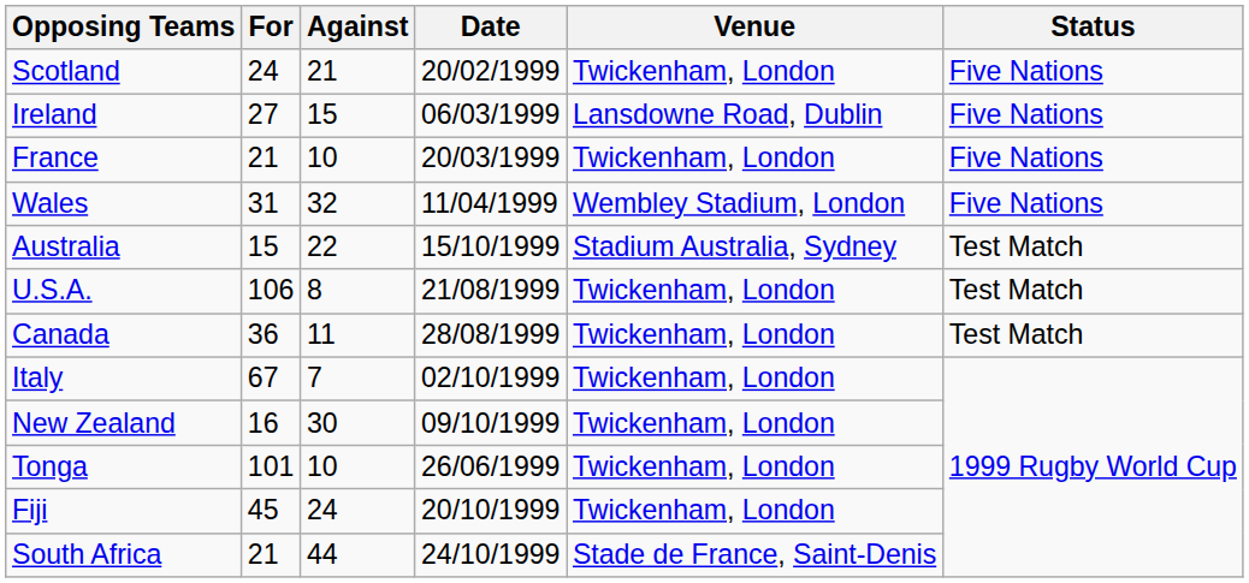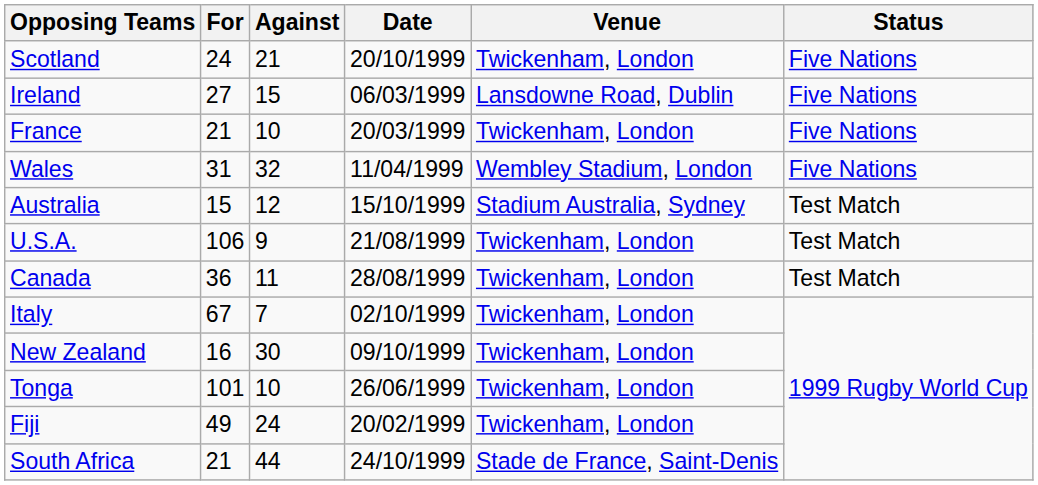 <table class="wikitable">
 <tr>
 <th>Opposing Teams</th>
 <th>For</th>
 <th>Against</th>
 <th>Date</th>
 <th>Venue</th>
 <th>Status</th>
 </tr>
 <tr>
 <td><a href='#'>Scotland</a></td>
 <td>24</td>
 <td>21</td>
-<td>20/02/1999</td>
+<td>20/10/1999</td>
 <td><a href='#'>Twickenham</a>, <a href='#'>London</a></td>
 <td><a href='#'>Five Nations</a></td>
 </tr>
 <tr>
 <td><a href='#'>Ireland</a></td>
 <td>27</td>
 <td>15</td>
 <td>06/03/1999</td>
 <td><a href='#'>Lansdowne Road</a>, <a href='#'>Dublin</a></td>
 <td><a href='#'>Five Nations</a></td>
 </tr>
 <tr>
 <td><a href='#'>France</a></td>
 <td>21</td>
 <td>10</td>
 <td>20/03/1999</td>
 <td><a href='#'>Twickenham</a>, <a href='#'>London</a></td>
 <td><a href='#'>Five Nations</a></td>
 </tr>
 <tr>
 <td><a href='#'>Wales</a></td>
 <td>31</td>
 <td>32</td>
 <td>11/04/1999</td>
 <td><a href='#'>Wembley Stadium</a>, <a href='#'>London</a></td>
 <td><a href='#'>Five Nations</a></td>
 </tr>
 <tr>
 <td><a href='#'>Australia</a></td>
 <td>15</td>
-<td>22</td>
+<td>12</td>
 <td>15/10/1999</td>
 <td><a href='#'>Stadium Australia</a>, <a href='#'>Sydney</a></td>
 <td>Test Match</td>
 </tr>
 <tr>
 <td><a href='#'>U.S.A.</a></td>
 <td>106</td>
-<td>8</td>
+<td>9</td>
 <td>21/08/1999</td>
 <td><a href='#'>Twickenham</a>, <a href='#'>London</a></td>
 <td>Test Match</td>
 </tr>
 <tr>
 <td><a href='#'>Canada</a></td>
 <td>36</td>
 <td>11</td>
 <td>28/08/1999</td>
 <td><a href='#'>Twickenham</a>, <a href='#'>London</a></td>
 <td>Test Match</td>
 </tr>
 <tr>
 <td><a href='#'>Italy</a></td>
 <td>67</td>
 <td>7</td>
 <td>02/10/1999</td>
 <td><a href='#'>Twickenham</a>, <a href='#'>London</a></td>
 <td rowspan=5><a href='#'>1999 Rugby World Cup</a></td>
 </tr>
 <tr>
 <td><a href='#'>New Zealand</a></td>
 <td>16</td>
 <td>30</td>
 <td>09/10/1999</td>
 <td><a href='#'>Twickenham</a>, <a href='#'>London</a></td>
 </tr>
 <tr>
 <td><a href='#'>Tonga</a></td>
 <td>101</td>
 <td>10</td>
 <td>26/06/1999</td>
 <td><a href='#'>Twickenham</a>, <a href='#'>London</a></td>
 </tr>
 <tr>
 <td><a href='#'>Fiji</a></td>
-<td>45</td>
+<td>49</td>
 <td>24</td>
-<td>20/10/1999</td>
+<td>20/02/1999</td>
 <td><a href='#'>Twickenham</a>, <a href='#'>London</a></td>
 </tr>
 <tr>
 <td><a href='#'>South Africa</a></td>
 <td>21</td>
 <td>44</td>
 <td>24/10/1999</td>
 <td><a href='#'>Stade de France</a>, <a href='#'>Saint-Denis</a></td>
 </tr>
 </table>
